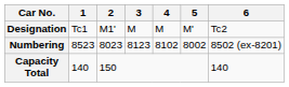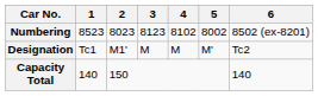 <table class="wikitable">
 <tr>
 <th>Car No.</th>
 <th>1</th>
 <th>2</th>
 <th>3</th>
 <th>4</th>
 <th>5</th>
 <th>6</th>
 </tr>
 <tr>
+<th>Numbering</th>
+<td>8523</td>
+<td>8023</td>
+<td>8123</td>
+<td>8102</td>
+<td>8002</td>
+<td>8502 (ex-8201)</td>
+</tr>
+<tr>
 <th>Designation</th>
 <td>Tc1</td>
 <td>M1'</td>
 <td>M</td>
 <td>M</td>
 <td>M'</td>
 <td>Tc2</td>
 </tr>
 <tr>
-<th>Numbering</th>
-<td>8523</td>
-<td>8023</td>
-<td>8123</td>
-<td>8102</td>
-<td>8002</td>
-<td>8502 (ex-8201)</td>
-</tr>
-<tr>
 <th>Capacity<br>Total</th>
 <td>140</td>
 <td colspan="4">150</td>
 <td>140</td>
 </tr>
 </table>
